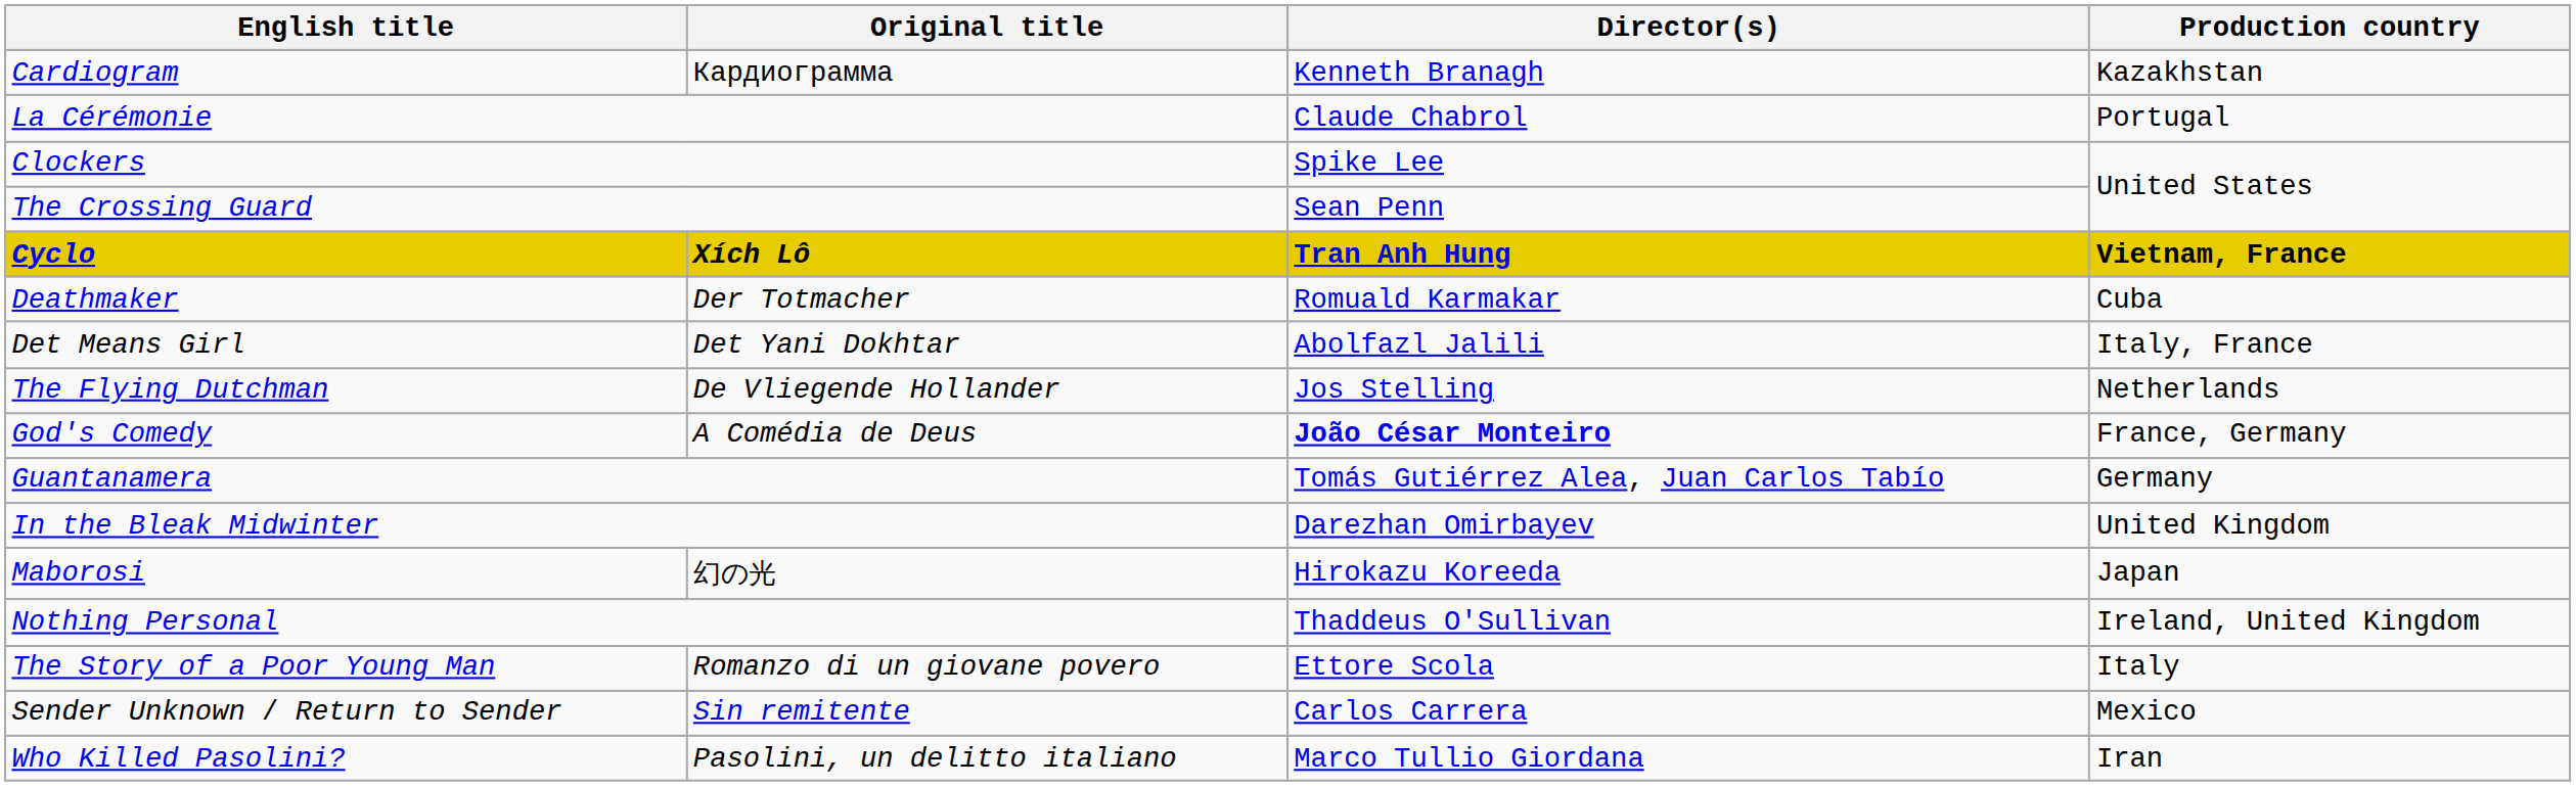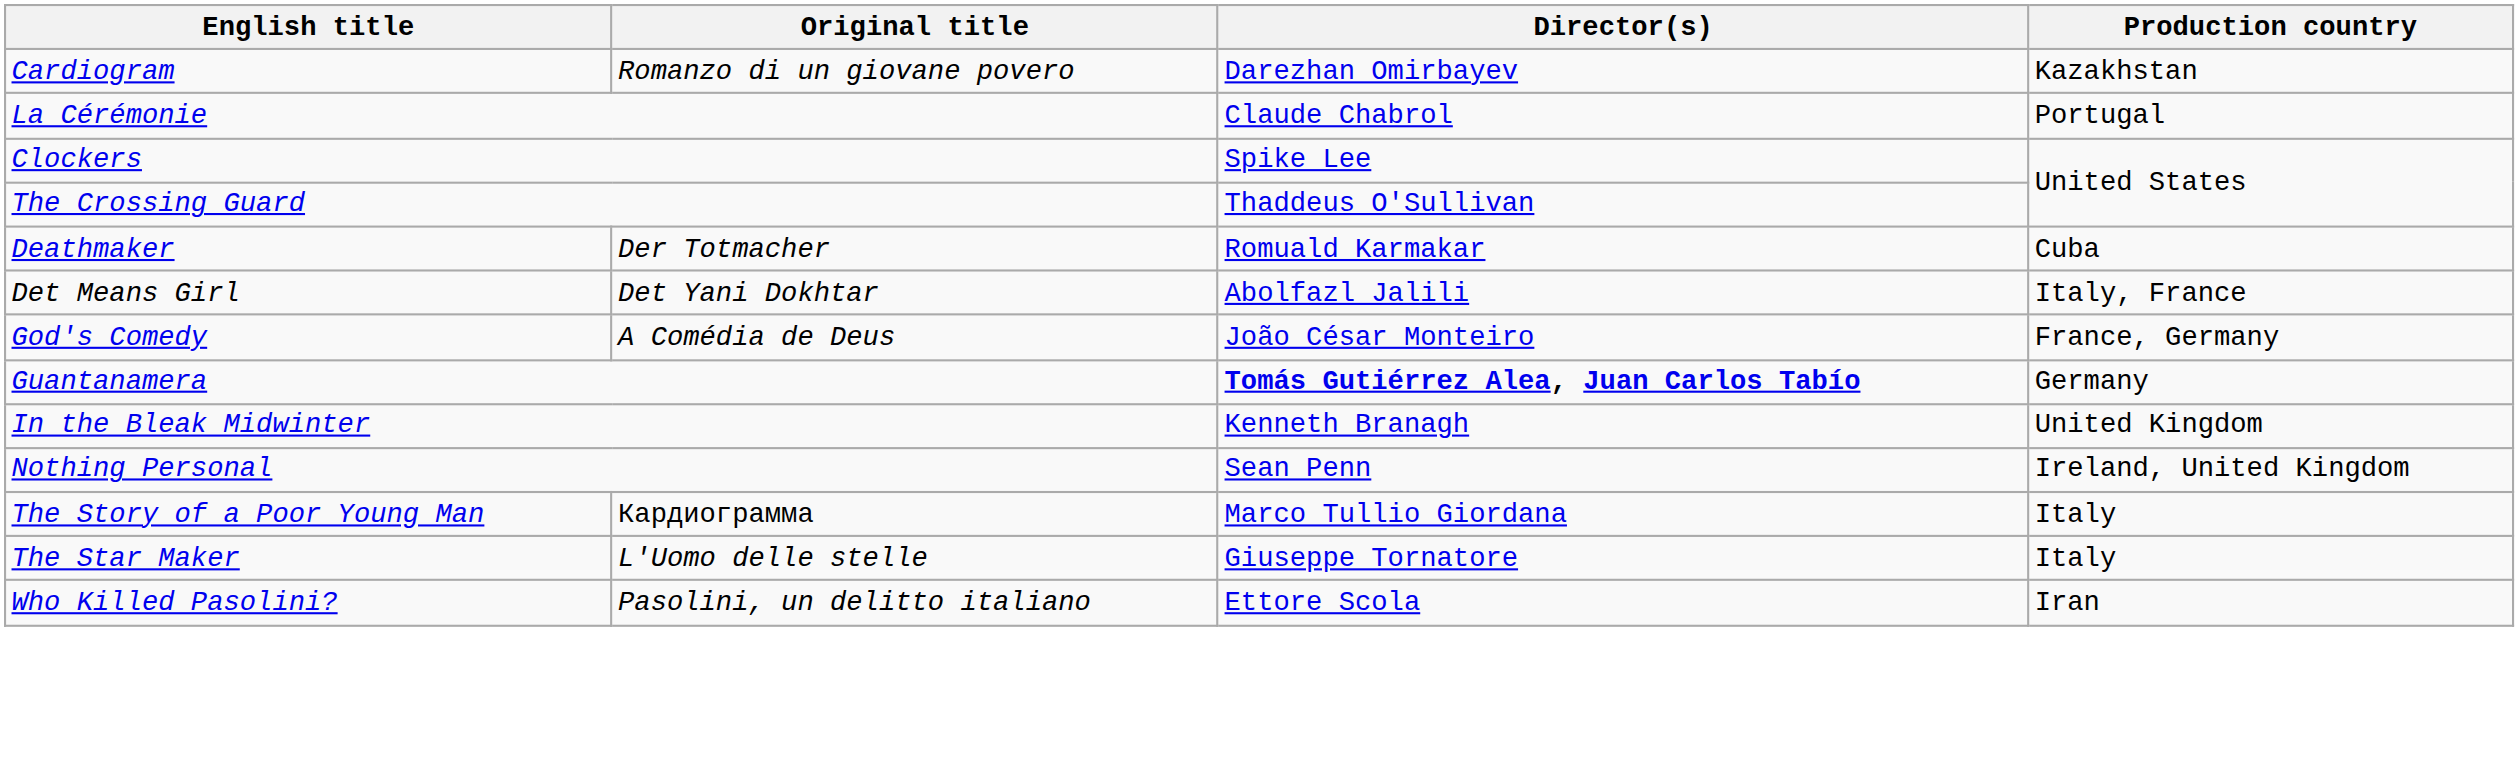 <table class="wikitable" width="95%">
 <tr>
 <th>English title</th>
 <th>Original title</th>
 <th>Director(s)</th>
 <th>Production country</th>
 </tr>
 <tr>
 <td><em><a href='#'>Cardiogram</a></em></td>
-<td>Кардиограмма</td>
-<td data-sort-value="Branagh"><a href='#'>Kenneth Branagh</a></td>
+<td><em>Romanzo di un giovane povero</em></td>
+<td data-sort-value="Omirbayev"><a href='#'>Darezhan Omirbayev</a></td>
 <td>Kazakhstan</td>
 </tr>
 <tr>
 <td colspan=2 data-sort-value="Ceremonie"><em><a href='#'>La Cérémonie</a></em></td>
 <td data-sort-value="Chabrol"><a href='#'>Claude Chabrol</a></td>
 <td>Portugal</td>
 </tr>
 <tr>
 <td colspan=2><em><a href='#'>Clockers</a></em></td>
 <td data-sort-value="Lee"><a href='#'>Spike Lee</a></td>
 <td rowspan="2">United States</td>
 </tr>
 <tr>
 <td colspan=2 data-sort-value="Crossing"><em><a href='#'>The Crossing Guard</a></em></td>
-<td data-sort-value="Penn"><a href='#'>Sean Penn</a></td>
-</tr>
-<tr style="background:#E7CD00;">
-<td><strong><em><a href='#'>Cyclo</a></em></strong></td>
-<td><strong><em>Xích Lô</em></strong></td>
-<td data-sort-value="Tran"><strong><a href='#'>Tran Anh Hung</a></strong></td>
-<td><strong>Vietnam, France</strong></td>
+<td data-sort-value="O'Sullivan"><a href='#'>Thaddeus O'Sullivan</a></td>
 </tr>
 <tr>
 <td><em><a href='#'>Deathmaker</a></em></td>
 <td data-sort-value="Totmacher"><em>Der Totmacher</em></td>
 <td data-sort-value="Karmakar"><a href='#'>Romuald Karmakar</a></td>
 <td>Cuba</td>
 </tr>
 <tr>
 <td><em>Det Means Girl</em></td>
 <td><em>Det Yani Dokhtar</em></td>
 <td data-sort-value="Jalili"><a href='#'>Abolfazl Jalili</a></td>
 <td>Italy, France</td>
 </tr>
 <tr>
-<td data-sort-value="Flying"><em><a href='#'>The Flying Dutchman</a></em></td>
-<td data-sort-value="Vliegende"><em>De Vliegende Hollander</em></td>
-<td data-sort-value="Stelling"><a href='#'>Jos Stelling</a></td>
-<td>Netherlands</td>
-</tr>
-<tr>
 <td><em><a href='#'>God's Comedy</a></em></td>
 <td data-sort-value="Comedia"><em>A Comédia de Deus</em></td>
-<td data-sort-value="Monteiro"><strong><a href='#'>João César Monteiro</a></strong></td>
+<td data-sort-value="Monteiro"><a href='#'>João César Monteiro</a></td>
 <td>France, Germany</td>
 </tr>
 <tr>
 <td colspan=2><em><a href='#'>Guantanamera</a></em></td>
-<td data-sort-value="Alea"><a href='#'>Tomás Gutiérrez Alea</a>, <a href='#'>Juan Carlos Tabío</a></td>
+<td data-sort-value="Alea"><strong><a href='#'>Tomás Gutiérrez Alea</a>, <a href='#'>Juan Carlos Tabío</a></strong></td>
 <td>Germany</td>
 </tr>
 <tr>
 <td colspan=2><em><a href='#'>In the Bleak Midwinter</a></em></td>
-<td data-sort-value="Omirbayev"><a href='#'>Darezhan Omirbayev</a></td>
+<td data-sort-value="Branagh"><a href='#'>Kenneth Branagh</a></td>
 <td>United Kingdom</td>
 </tr>
 <tr>
-<td><em><a href='#'>Maborosi</a></em></td>
-<td>幻の光</td>
-<td data-sort-value="Koreeda"><a href='#'>Hirokazu Koreeda</a></td>
-<td>Japan</td>
-</tr>
-<tr>
 <td colspan=2><em><a href='#'>Nothing Personal</a></em></td>
-<td data-sort-value="O'Sullivan"><a href='#'>Thaddeus O'Sullivan</a></td>
+<td data-sort-value="Penn"><a href='#'>Sean Penn</a></td>
 <td>Ireland, United Kingdom</td>
 </tr>
 <tr>
 <td data-sort-value="Story"><em><a href='#'>The Story of a Poor Young Man</a></em></td>
-<td><em>Romanzo di un giovane povero</em></td>
-<td data-sort-value="Scola"><a href='#'>Ettore Scola</a></td>
+<td>Кардиограмма</td>
+<td data-sort-value="Giordana"><a href='#'>Marco Tullio Giordana</a></td>
 <td>Italy</td>
 </tr>
 <tr>
-<td><em>Sender Unknown</em> / <em>Return to Sender</em></td>
-<td><em><a href='#'>Sin remitente</a></em></td>
-<td data-sort-value="Carrera"><a href='#'>Carlos Carrera</a></td>
-<td>Mexico</td>
+<td data-sort-value="Star"><em><a href='#'>The Star Maker</a></em></td>
+<td data-sort-value="Uomo"><em>L'Uomo delle stelle</em></td>
+<td data-sort-value="Tornatore"><a href='#'>Giuseppe Tornatore</a></td>
+<td>Italy</td>
 </tr>
 <tr>
 <td><em><a href='#'>Who Killed Pasolini?</a></em></td>
 <td><em>Pasolini, un delitto italiano</em></td>
-<td data-sort-value="Giordana"><a href='#'>Marco Tullio Giordana</a></td>
+<td data-sort-value="Scola"><a href='#'>Ettore Scola</a></td>
 <td>Iran</td>
 </tr>
 </table>
